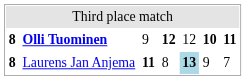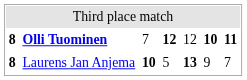 <table cellspacing="1" cellpadding="3" style="border:1px solid #aaa; font-size:90%;">
 <tr style="background:#e4e4e4;">
 <td colspan="7" style="text-align:center;">Third place match</td>
 </tr>
 <tr>
 <td><strong>8</strong></td>
 <td> <strong><a href='#'>Olli Tuominen</a></strong></td>
-<td>9</td>
+<td>7</td>
 <td><strong>12</strong></td>
 <td>12</td>
 <td><strong>10</strong></td>
 <td><strong>11</strong></td>
 </tr>
 <tr>
 <td><strong>8</strong></td>
 <td> <a href='#'>Laurens Jan Anjema</a></td>
-<td><strong>11</strong></td>
-<td>8</td>
-<td style="background: lightblue;"><strong>13</strong></td>
+<td><strong>10</strong></td>
+<td>5</td>
+<td><strong>13</strong></td>
 <td>9</td>
 <td>7</td>
 </tr>
 </table>
